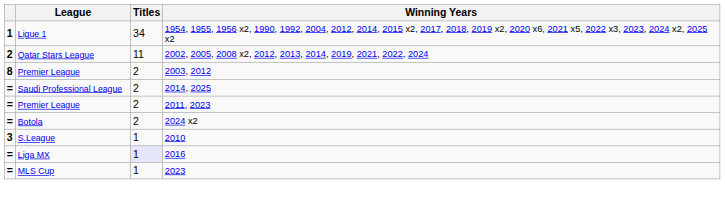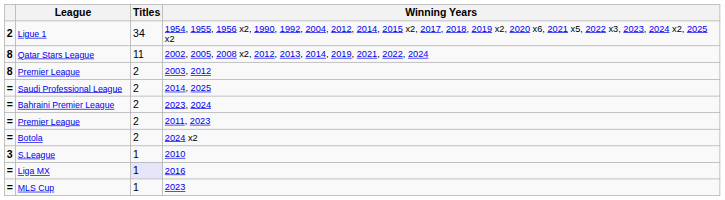 <table class="wikitable plainrowheaders sortable" style="text-align:left;font-size:95%">
 <tr>
 <th style="width:3px;"></th>
 <th style="width:160px;">League</th>
 <th style="width:5px;">Titles</th>
 <th style="width:800px;">Winning Years</th>
 </tr>
 <tr>
-<td style="font-weight:bold;">1</td>
+<td style="font-weight:bold;">2</td>
 <td> <small><a href='#'>Ligue 1</a></small></td>
 <td>34</td>
 <td style="font-size:88%"><a href='#'>1954</a>, <a href='#'>1955</a>, <a href='#'>1956</a> x2, <a href='#'>1990</a>, <a href='#'>1992</a>, <a href='#'>2004</a>, <a href='#'>2012</a>, <a href='#'>2014</a>, <a href='#'>2015</a> x2, <a href='#'>2017</a>, <a href='#'>2018</a>, <a href='#'>2019</a> x2, <a href='#'>2020</a> x6, <a href='#'>2021</a> x5, <a href='#'>2022</a> x3, <a href='#'>2023</a>, <a href='#'>2024</a> x2, <a href='#'>2025</a> x2</td>
 </tr>
 <tr>
-<td style="font-weight:bold;">2</td>
+<td style="font-weight:bold;">8</td>
 <td> <small><a href='#'>Qatar Stars League</a></small></td>
 <td>11</td>
 <td style="font-size:88%"><a href='#'>2002</a>, <a href='#'>2005</a>, <a href='#'>2008</a> x2, <a href='#'>2012</a>, <a href='#'>2013</a>, <a href='#'>2014</a>, <a href='#'>2019</a>, <a href='#'>2021</a>, <a href='#'>2022</a>, <a href='#'>2024</a></td>
 </tr>
 <tr>
 <td style="font-weight:bold;">8</td>
 <td> <small><a href='#'>Premier League</a></small></td>
 <td>2</td>
 <td style="font-size:88%"><a href='#'>2003</a>, <a href='#'>2012</a></td>
 </tr>
 <tr>
 <td style="font-weight:bold;">=</td>
 <td> <small><a href='#'>Saudi Professional League</a></small></td>
 <td>2</td>
 <td style="font-size:88%"><a href='#'>2014</a>, <a href='#'>2025</a></td>
+</tr>
+<tr>
+<td style="font-weight:bold;">=</td>
+<td> <small><a href='#'>Bahraini Premier League</a></small></td>
+<td>2</td>
+<td style="font-size:88%"><a href='#'>2023</a>, <a href='#'>2024</a></td>
 </tr>
 <tr>
 <td style="font-weight:bold;">=</td>
 <td> <small><a href='#'>Premier League</a></small></td>
 <td>2</td>
 <td style="font-size:88%"><a href='#'>2011</a>, <a href='#'>2023</a></td>
 </tr>
 <tr>
 <td style="font-weight:bold;">=</td>
 <td> <small><a href='#'>Botola</a></small></td>
 <td>2</td>
 <td style="font-size:88%"><a href='#'>2024</a> x2</td>
 </tr>
 <tr>
 <td style="font-weight:bold;">3</td>
 <td> <small><a href='#'>S.League</a></small></td>
 <td>1</td>
 <td style="font-size:88%"><a href='#'>2010</a></td>
 </tr>
 <tr>
 <td style="font-weight:bold;">=</td>
 <td> <small><a href='#'>Liga MX</a></small></td>
 <td style="background: lavender;">1</td>
 <td style="font-size:88%"><a href='#'>2016</a></td>
 </tr>
 <tr>
 <td style="font-weight:bold;">=</td>
 <td> <small><a href='#'>MLS Cup</a></small></td>
 <td>1</td>
 <td style="font-size:88%"><a href='#'>2023</a></td>
 </tr>
 </table>
